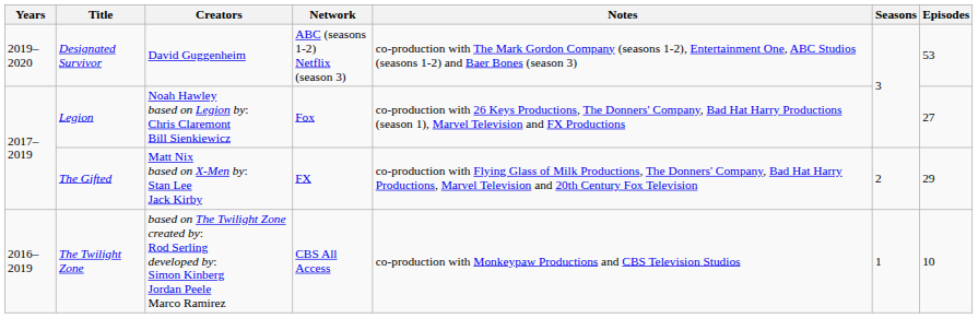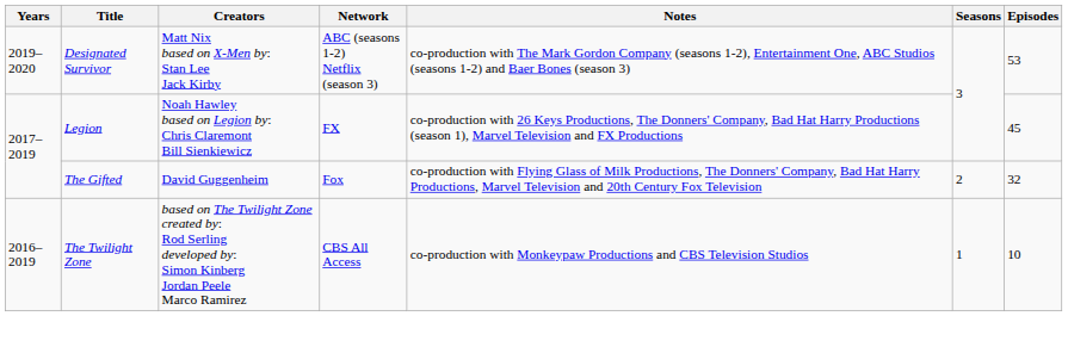 <table class="wikitable sortable">
 <tr>
 <th>Years</th>
 <th>Title</th>
 <th>Creators</th>
 <th>Network</th>
 <th>Notes</th>
 <th>Seasons</th>
 <th>Episodes</th>
 </tr>
 <tr>
 <td>2019–2020</td>
 <td><em><a href='#'>Designated Survivor</a></em></td>
-<td><a href='#'>David Guggenheim</a></td>
+<td><a href='#'>Matt Nix</a><br><em>based on <a href='#'>X-Men</a> by</em>:<br><a href='#'>Stan Lee</a><br><a href='#'>Jack Kirby</a></td>
 <td><a href='#'>ABC</a> (seasons 1-2)<br><a href='#'>Netflix</a> (season 3)</td>
 <td>co-production with <a href='#'>The Mark Gordon Company</a> (seasons 1-2), <a href='#'>Entertainment One</a>, <a href='#'>ABC Studios</a> (seasons 1-2) and <a href='#'>Baer Bones</a> (season 3)</td>
 <td rowspan="2">3</td>
 <td>53</td>
 </tr>
 <tr>
 <td rowspan="2">2017–2019</td>
 <td><em><a href='#'>Legion</a></em></td>
 <td><a href='#'>Noah Hawley</a><br><em>based on <a href='#'>Legion</a> by</em>:<br><a href='#'>Chris Claremont</a><br><a href='#'>Bill Sienkiewicz</a></td>
-<td><a href='#'>Fox</a></td>
+<td><a href='#'>FX</a></td>
 <td>co-production with <a href='#'>26 Keys Productions</a>, <a href='#'>The Donners' Company</a>, <a href='#'>Bad Hat Harry Productions</a> (season 1), <a href='#'>Marvel Television</a> and <a href='#'>FX Productions</a></td>
-<td>27</td>
+<td>45</td>
 </tr>
 <tr>
 <td><em><a href='#'>The Gifted</a></em></td>
-<td><a href='#'>Matt Nix</a><br><em>based on <a href='#'>X-Men</a> by</em>:<br><a href='#'>Stan Lee</a><br><a href='#'>Jack Kirby</a></td>
-<td><a href='#'>FX</a></td>
+<td><a href='#'>David Guggenheim</a></td>
+<td><a href='#'>Fox</a></td>
 <td>co-production with <a href='#'>Flying Glass of Milk Productions</a>, <a href='#'>The Donners' Company</a>, <a href='#'>Bad Hat Harry Productions</a>, <a href='#'>Marvel Television</a> and <a href='#'>20th Century Fox Television</a></td>
 <td>2</td>
-<td>29</td>
+<td>32</td>
 </tr>
 <tr>
 <td>2016–2019</td>
 <td><em><a href='#'>The Twilight Zone</a></em></td>
 <td><em>based on <a href='#'>The Twilight Zone</a> created by</em>:<br><a href='#'>Rod Serling</a><br><em>developed by</em>:<br><a href='#'>Simon Kinberg</a><br><a href='#'>Jordan Peele</a><br>Marco Ramirez</td>
 <td><a href='#'>CBS All Access</a></td>
 <td>co-production with <a href='#'>Monkeypaw Productions</a> and <a href='#'>CBS Television Studios</a></td>
 <td>1</td>
 <td>10</td>
 </tr>
 </table>
